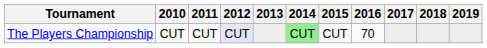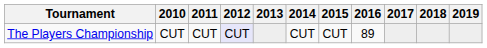 <table class="wikitable" style="font-size:95%;text-align:center;">
 <tr>
 <th>Tournament</th>
 <th>2010</th>
 <th>2011</th>
 <th>2012</th>
 <th>2013</th>
 <th>2014</th>
 <th>2015</th>
 <th>2016</th>
 <th>2017</th>
 <th>2018</th>
 <th>2019</th>
 </tr>
 <tr>
 <td align=left><a href='#'>The Players Championship</a></td>
 <td>CUT</td>
 <td>CUT</td>
 <td style="background: lavender;">CUT</td>
 <td style="background:#eeeeee;"></td>
-<td style="background: lightgreen;">CUT</td>
 <td>CUT</td>
-<td>70</td>
+<td>CUT</td>
+<td>89</td>
 <td style="background:#eeeeee;"></td>
 <td style="background:#eeeeee;"></td>
 <td style="background:#eeeeee;"></td>
 </tr>
 </table>
